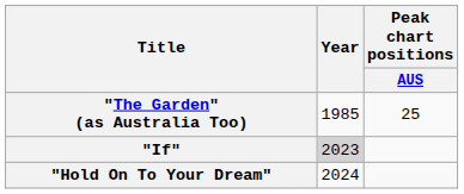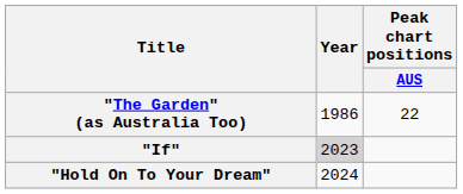 <table class="wikitable plainrowheaders" style="text-align:center;" border="1">
 <tr>
 <th scope="col" rowspan="2" style="width:19em;">Title</th>
 <th scope="col" rowspan="2" style="width:1em;">Year</th>
 <th scope="col" colspan="1">Peak chart positions</th>
 </tr>
 <tr>
 <th scope="col" style="width:3em;font-size:90%;"><a href='#'>AUS</a><br></th>
 </tr>
 <tr>
 <th scope="row">"<a href='#'>The Garden</a>"<br><span>(as Australia Too)</span></th>
-<td>1985</td>
-<td>25</td>
+<td>1986</td>
+<td>22</td>
 </tr>
 <tr>
 <th scope="row">"If"</th>
 <td style="background: lightgrey;">2023</td>
 <td></td>
 </tr>
 <tr>
 <th scope="row">"Hold On To Your Dream"</th>
 <td>2024</td>
 <td></td>
 </tr>
 </table>
